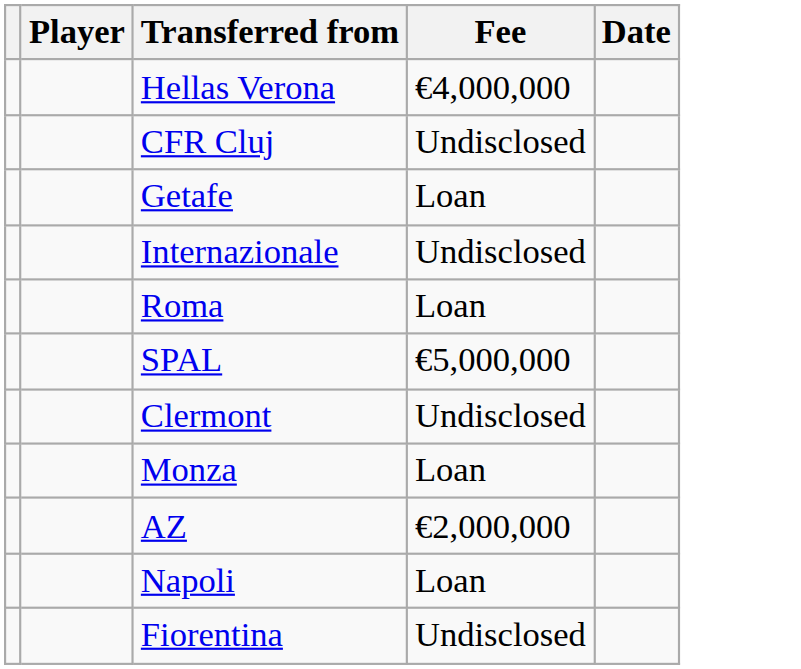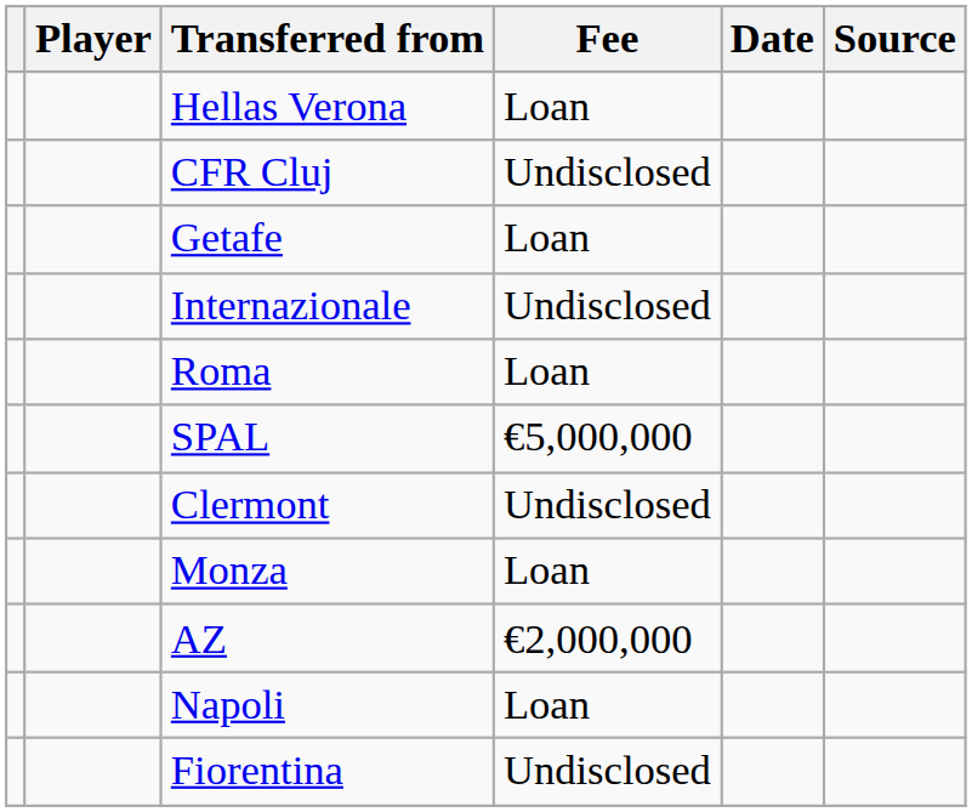 <table class="wikitable plainrowheaders sortable">
 <tr>
 <th></th>
 <th scope="col">Player</th>
 <th>Transferred from</th>
 <th style="width: 65px;">Fee</th>
 <th scope="col">Date</th>
+<th scope="col">Source</th>
 </tr>
 <tr>
 <td align="center"></td>
 <td></td>
 <td> <a href='#'>Hellas Verona</a></td>
-<td>€4,000,000</td>
+<td>Loan</td>
+<td></td>
 <td></td>
 </tr>
 <tr>
 <td align="center"></td>
 <td></td>
 <td> <a href='#'>CFR Cluj</a></td>
 <td>Undisclosed</td>
 <td></td>
+<td></td>
 </tr>
 <tr>
 <td align="center"></td>
 <td></td>
 <td> <a href='#'>Getafe</a></td>
 <td>Loan</td>
+<td></td>
 <td></td>
 </tr>
 <tr>
 <td align="center"></td>
 <td></td>
 <td> <a href='#'>Internazionale</a></td>
 <td>Undisclosed</td>
 <td></td>
+<td></td>
 </tr>
 <tr>
 <td align="center"></td>
 <td></td>
 <td> <a href='#'>Roma</a></td>
 <td>Loan</td>
+<td></td>
 <td></td>
 </tr>
 <tr>
 <td align="center"></td>
 <td></td>
 <td> <a href='#'>SPAL</a></td>
 <td>€5,000,000</td>
 <td></td>
+<td></td>
 </tr>
 <tr>
 <td align="center"></td>
 <td></td>
 <td> <a href='#'>Clermont</a></td>
 <td>Undisclosed</td>
+<td></td>
 <td></td>
 </tr>
 <tr>
 <td align="center"></td>
 <td></td>
 <td> <a href='#'>Monza</a></td>
 <td>Loan</td>
 <td></td>
+<td></td>
 </tr>
 <tr>
 <td align="center"></td>
 <td></td>
 <td> <a href='#'>AZ</a></td>
 <td>€2,000,000</td>
+<td></td>
 <td></td>
 </tr>
 <tr>
 <td align="center"></td>
 <td></td>
 <td> <a href='#'>Napoli</a></td>
 <td>Loan</td>
 <td></td>
+<td></td>
 </tr>
 <tr>
 <td align="center"></td>
 <td></td>
 <td> <a href='#'>Fiorentina</a></td>
 <td>Undisclosed</td>
 <td></td>
+<td></td>
 </tr>
 </table>
